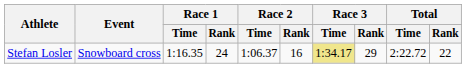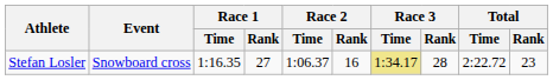 <table class="wikitable" style="font-size:90%">
 <tr>
 <th rowspan="2">Athlete</th>
 <th rowspan="2">Event</th>
 <th colspan=2>Race 1</th>
 <th colspan=2>Race 2</th>
 <th colspan=2>Race 3</th>
 <th colspan=2>Total</th>
 </tr>
 <tr style="font-size:95%">
 <th>Time</th>
 <th>Rank</th>
 <th>Time</th>
 <th>Rank</th>
 <th>Time</th>
 <th>Rank</th>
 <th>Time</th>
 <th>Rank</th>
 </tr>
 <tr align=center>
 <td align=left><a href='#'>Stefan Losler</a></td>
 <td align=left><a href='#'>Snowboard cross</a></td>
 <td>1:16.35</td>
-<td>24</td>
+<td>27</td>
 <td>1:06.37</td>
 <td>16</td>
 <td style="background: khaki;">1:34.17</td>
-<td>29</td>
+<td>28</td>
 <td>2:22.72</td>
-<td>22</td>
+<td>23</td>
 </tr>
 </table>
